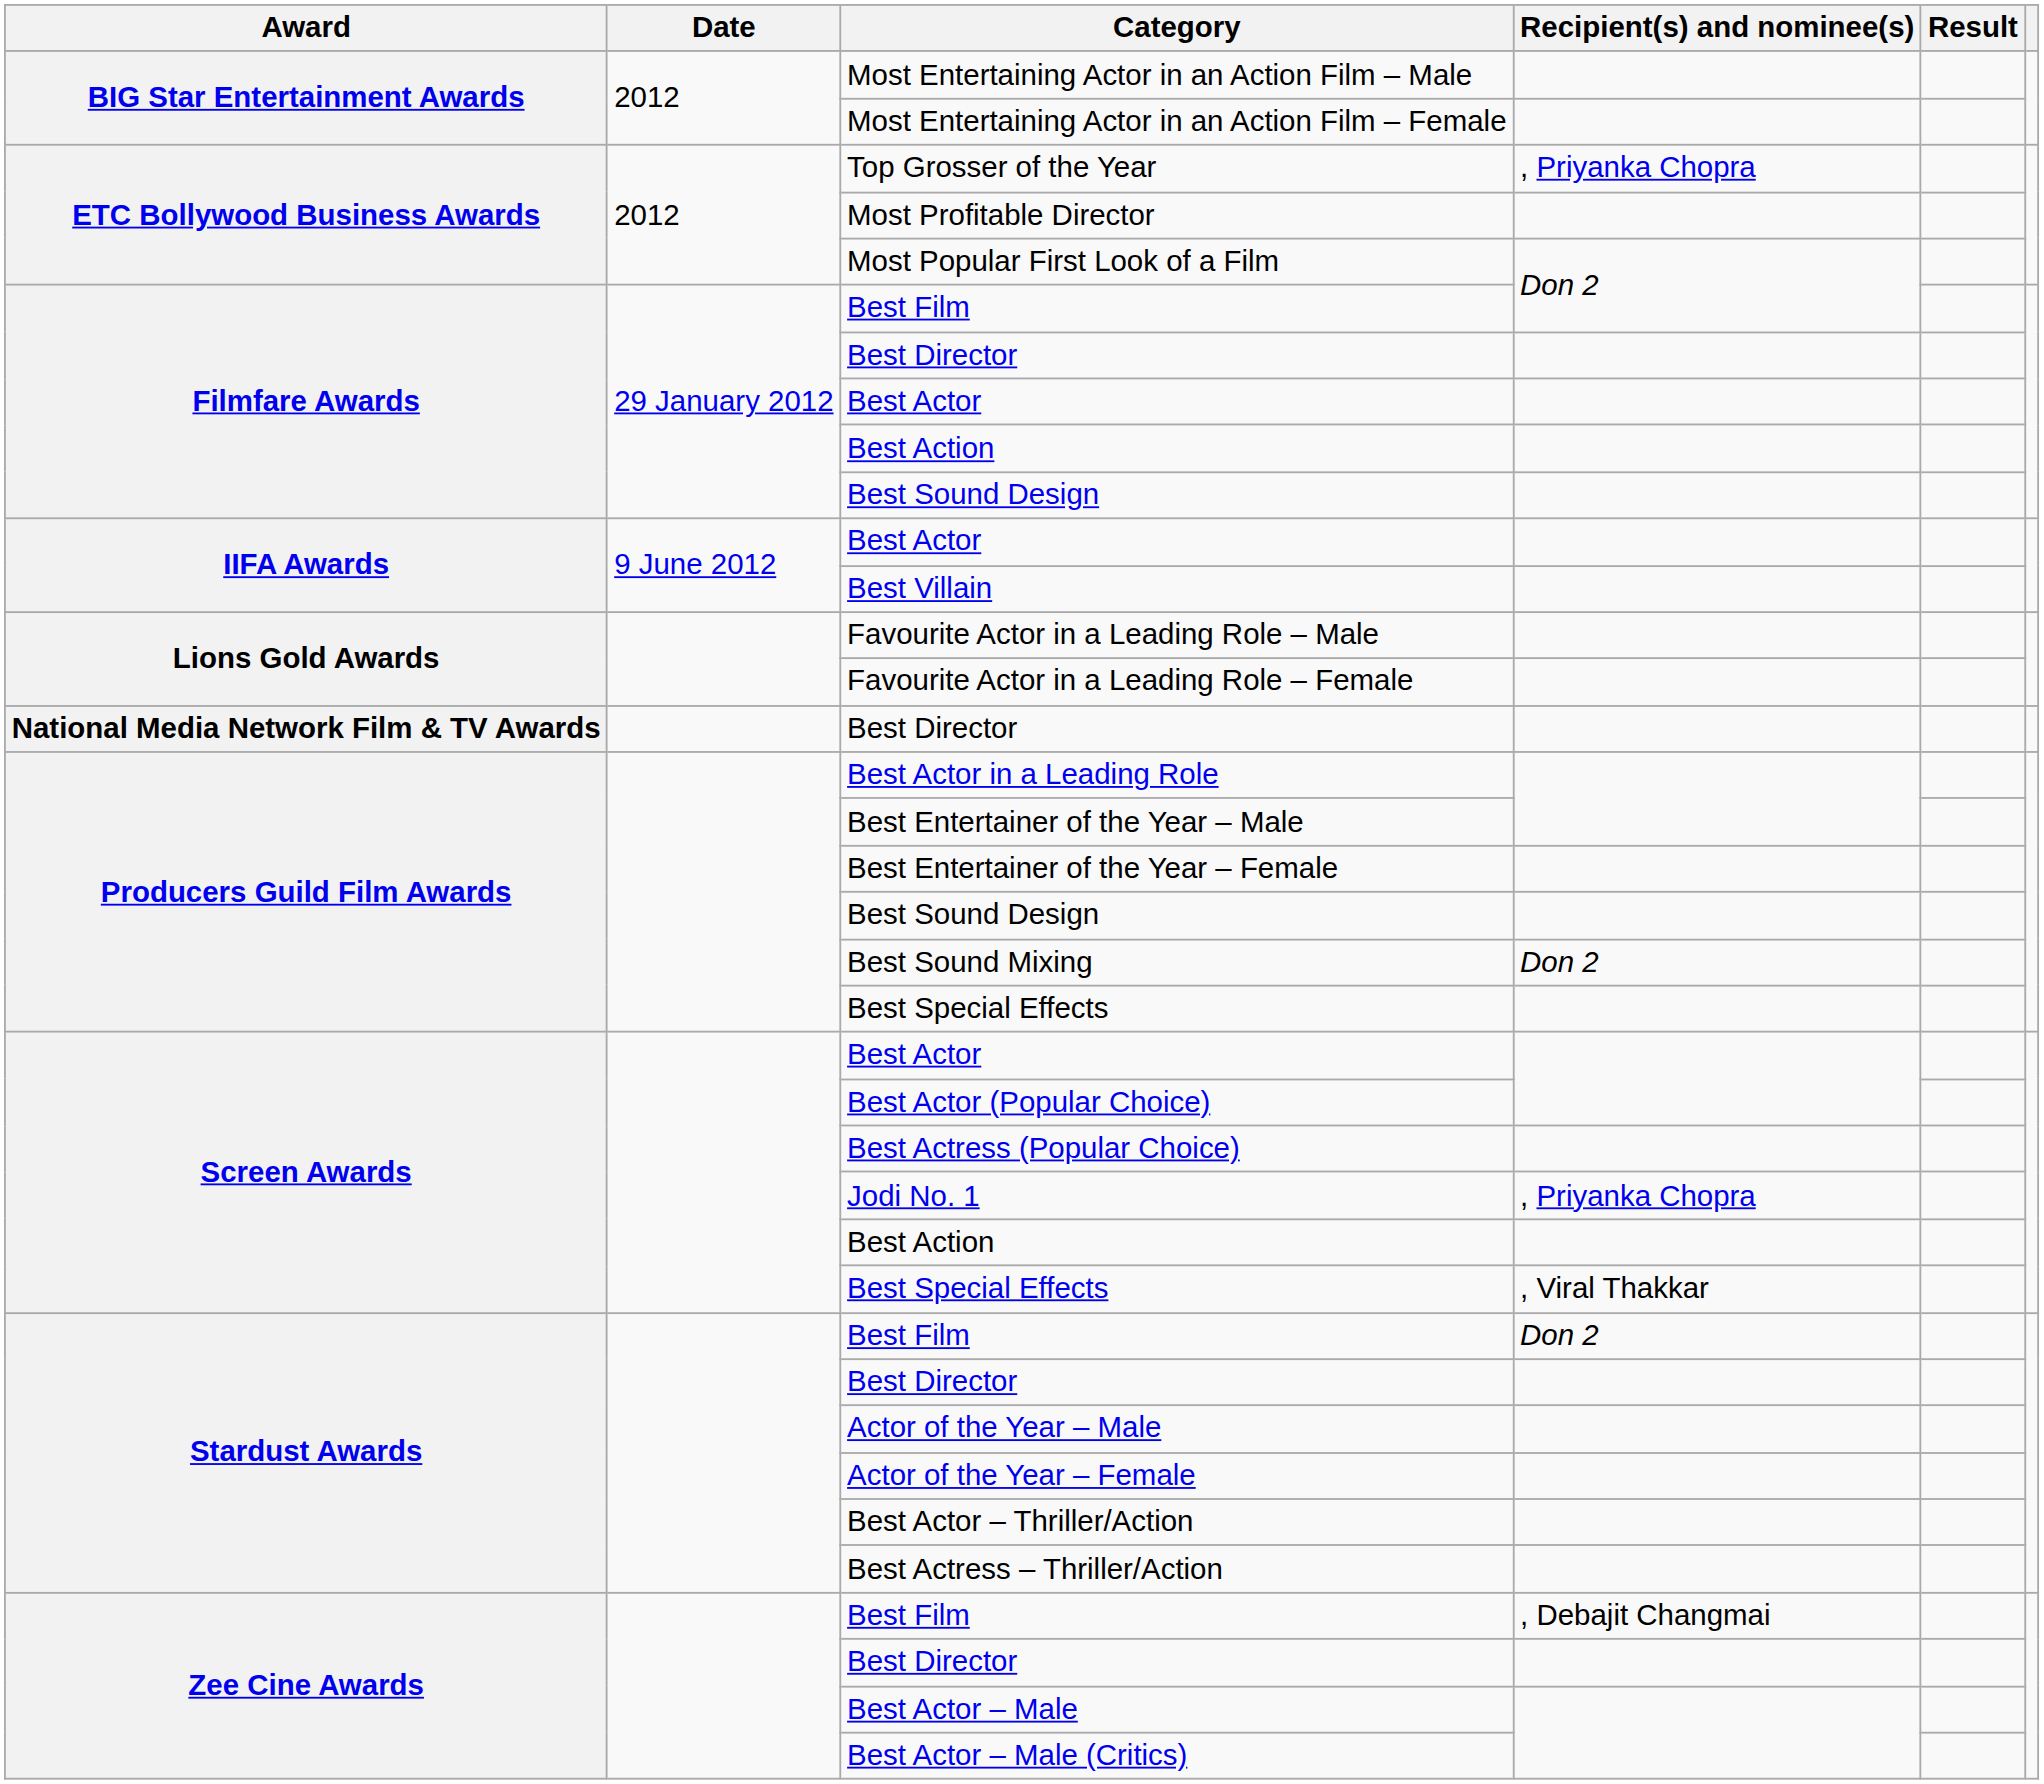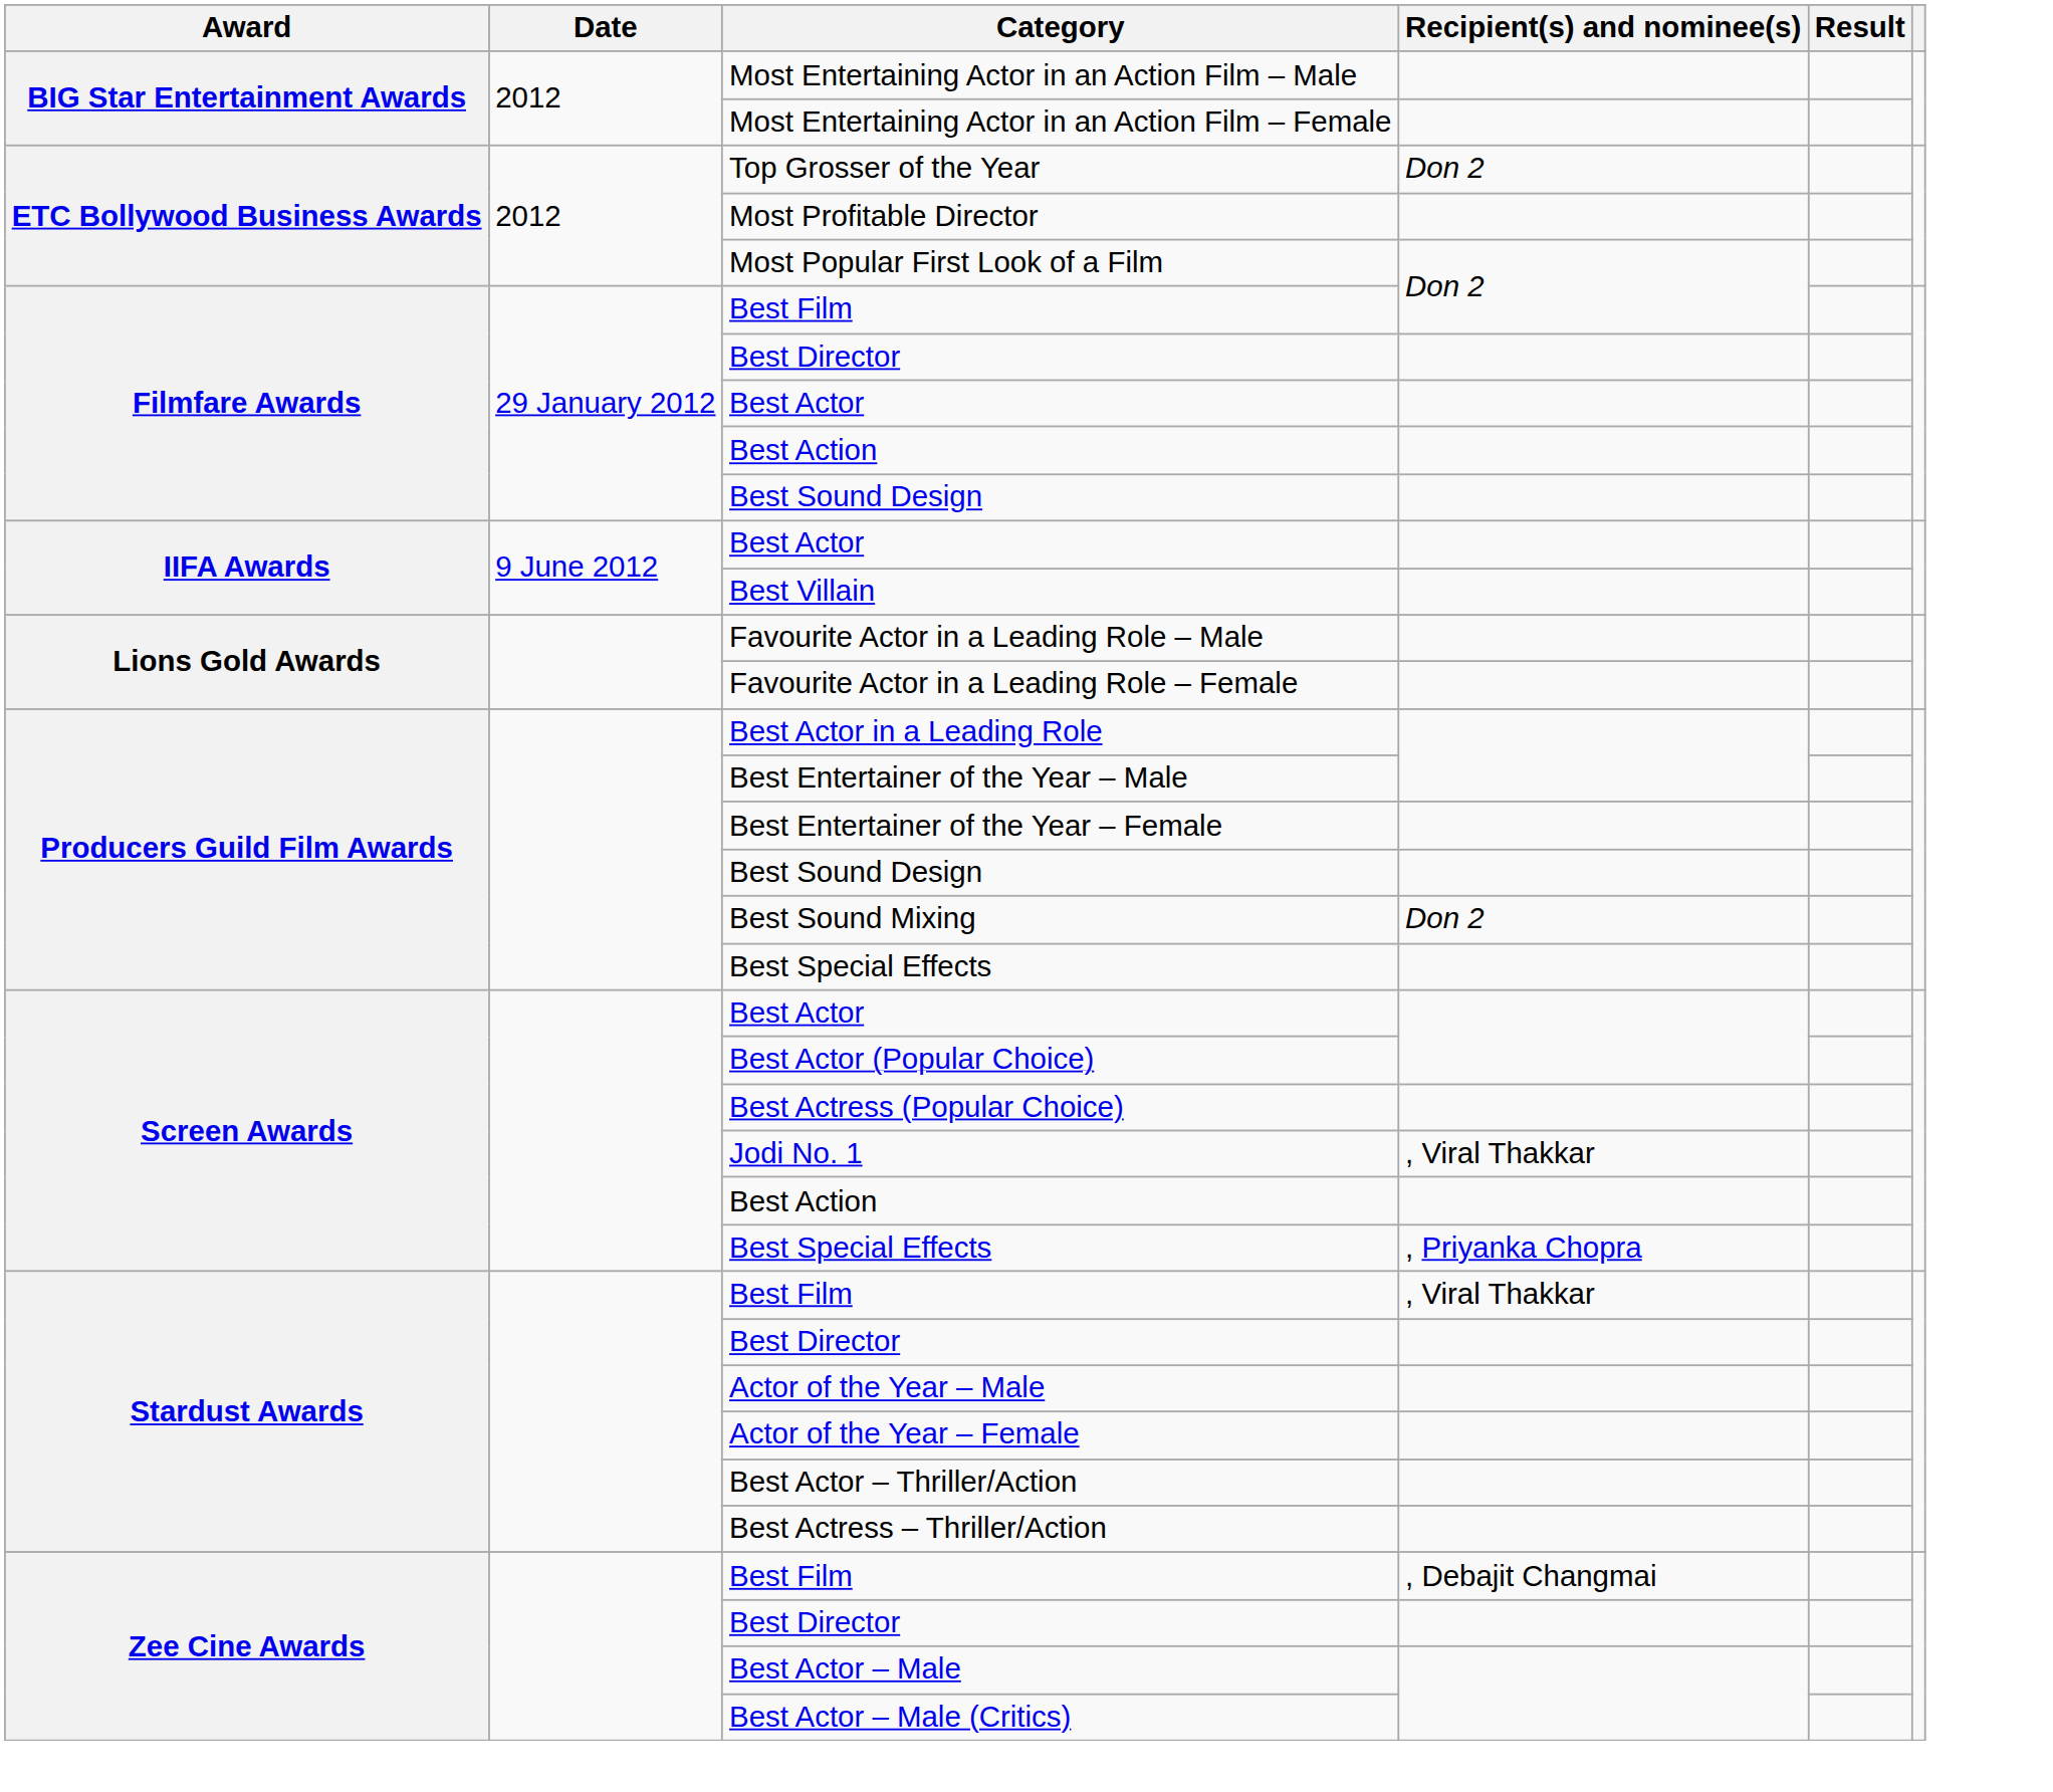 <table class="wikitable plainrowheaders sortable">
 <tr>
 <th scope="col">Award</th>
 <th scope="col">Date</th>
 <th scope="col">Category</th>
 <th scope="col">Recipient(s) and nominee(s)</th>
 <th scope="col">Result</th>
 <th scope="col" class="unsortable"></th>
 </tr>
 <tr>
 <th scope="row" rowspan="2"><a href='#'>BIG Star Entertainment Awards</a></th>
 <td rowspan="2">2012</td>
 <td>Most Entertaining Actor in an Action Film – Male</td>
 <td></td>
 <td></td>
 <td style="text-align:center;" rowspan="2"></td>
 </tr>
 <tr>
 <td>Most Entertaining Actor in an Action Film – Female</td>
 <td></td>
 <td></td>
 </tr>
 <tr>
 <th scope="row" rowspan="3"><a href='#'>ETC Bollywood Business Awards</a></th>
 <td rowspan="3">2012</td>
 <td>Top Grosser of the Year</td>
-<td>, <a href='#'>Priyanka Chopra</a></td>
+<td><em>Don 2</em></td>
 <td></td>
 <td style="text-align:center;" rowspan="3"></td>
 </tr>
 <tr>
 <td>Most Profitable Director</td>
 <td></td>
 <td></td>
 </tr>
 <tr>
 <td>Most Popular First Look of a Film</td>
 <td rowspan="2"><em>Don 2</em></td>
 <td></td>
 </tr>
 <tr>
 <th scope="row" rowspan="5"><a href='#'>Filmfare Awards</a></th>
 <td rowspan="5"><a href='#'>29 January 2012</a></td>
 <td><a href='#'>Best Film</a></td>
 <td></td>
 <td style="text-align:center;" rowspan="5"><br></td>
 </tr>
 <tr>
 <td><a href='#'>Best Director</a></td>
 <td></td>
 <td></td>
 </tr>
 <tr>
 <td><a href='#'>Best Actor</a></td>
 <td></td>
 <td></td>
 </tr>
 <tr>
 <td><a href='#'>Best Action</a></td>
 <td></td>
 <td></td>
 </tr>
 <tr>
 <td><a href='#'>Best Sound Design</a></td>
 <td></td>
 <td></td>
 </tr>
 <tr>
 <th scope="row" rowspan="2"><a href='#'>IIFA Awards</a></th>
 <td rowspan="2"><a href='#'>9 June 2012</a></td>
 <td><a href='#'>Best Actor</a></td>
 <td></td>
 <td></td>
 <td style="text-align:center;" rowspan="2"></td>
 </tr>
 <tr>
 <td><a href='#'>Best Villain</a></td>
 <td></td>
 <td></td>
 </tr>
 <tr>
 <th scope="row" rowspan="2">Lions Gold Awards</th>
 <td rowspan="2"></td>
 <td>Favourite Actor in a Leading Role – Male</td>
 <td></td>
 <td></td>
 <td style="text-align:center;" rowspan="2"></td>
 </tr>
 <tr>
 <td>Favourite Actor in a Leading Role – Female</td>
 <td></td>
 <td></td>
 </tr>
 <tr>
-<th scope="row">National Media Network Film & TV Awards</th>
-<td></td>
-<td>Best Director</td>
-<td></td>
-<td></td>
-<td style="text-align:center;"></td>
-</tr>
-<tr>
 <th scope="row" rowspan="6"><a href='#'>Producers Guild Film Awards</a></th>
 <td rowspan="6"></td>
 <td><a href='#'>Best Actor in a Leading Role</a></td>
 <td rowspan="2"></td>
 <td></td>
 <td style="text-align:center;" rowspan="6"><br></td>
 </tr>
 <tr>
 <td>Best Entertainer of the Year – Male</td>
 <td></td>
 </tr>
 <tr>
 <td>Best Entertainer of the Year – Female</td>
 <td></td>
 <td></td>
 </tr>
 <tr>
 <td>Best Sound Design</td>
 <td></td>
 <td></td>
 </tr>
 <tr>
 <td>Best Sound Mixing</td>
 <td><em>Don 2</em></td>
 <td></td>
 </tr>
 <tr>
 <td>Best Special Effects</td>
 <td></td>
 <td></td>
 </tr>
 <tr>
 <th scope="row" rowspan="6"><a href='#'>Screen Awards</a></th>
 <td rowspan="6"></td>
 <td><a href='#'>Best Actor</a></td>
 <td rowspan="2"></td>
 <td></td>
 <td style="text-align:center;" rowspan="6"><br><br></td>
 </tr>
 <tr>
 <td><a href='#'>Best Actor (Popular Choice)</a></td>
 <td></td>
 </tr>
 <tr>
 <td><a href='#'>Best Actress (Popular Choice)</a></td>
 <td></td>
 <td></td>
 </tr>
 <tr>
 <td><a href='#'>Jodi No. 1</a></td>
-<td>, <a href='#'>Priyanka Chopra</a></td>
+<td>, Viral Thakkar</td>
 <td></td>
 </tr>
 <tr>
 <td>Best Action</td>
 <td></td>
 <td></td>
 </tr>
 <tr>
 <td><a href='#'>Best Special Effects</a></td>
-<td>, Viral Thakkar</td>
+<td>, <a href='#'>Priyanka Chopra</a></td>
 <td></td>
 </tr>
 <tr>
 <th scope="row" rowspan="6"><a href='#'>Stardust Awards</a></th>
 <td rowspan="6"></td>
 <td><a href='#'>Best Film</a></td>
-<td><em>Don 2</em></td>
+<td>, Viral Thakkar</td>
 <td></td>
 <td style="text-align:center;" rowspan="6"></td>
 </tr>
 <tr>
 <td><a href='#'>Best Director</a></td>
 <td></td>
 <td></td>
 </tr>
 <tr>
 <td><a href='#'>Actor of the Year – Male</a></td>
 <td></td>
 <td></td>
 </tr>
 <tr>
 <td><a href='#'>Actor of the Year – Female</a></td>
 <td></td>
 <td></td>
 </tr>
 <tr>
 <td>Best Actor – Thriller/Action</td>
 <td></td>
 <td></td>
 </tr>
 <tr>
 <td>Best Actress – Thriller/Action</td>
 <td></td>
 <td></td>
 </tr>
 <tr>
 <th scope="row" rowspan="4"><a href='#'>Zee Cine Awards</a></th>
 <td rowspan="4"></td>
 <td><a href='#'>Best Film</a></td>
 <td>, Debajit Changmai</td>
 <td></td>
 <td style="text-align:center;" rowspan="4"></td>
 </tr>
 <tr>
 <td><a href='#'>Best Director</a></td>
 <td></td>
 <td></td>
 </tr>
 <tr>
 <td><a href='#'>Best Actor – Male</a></td>
 <td rowspan="2"></td>
 <td></td>
 </tr>
 <tr>
 <td><a href='#'>Best Actor – Male (Critics)</a></td>
 <td></td>
 </tr>
 </table>
